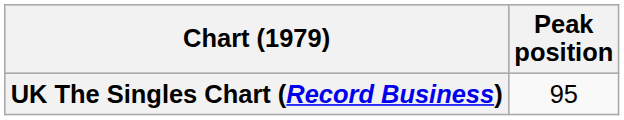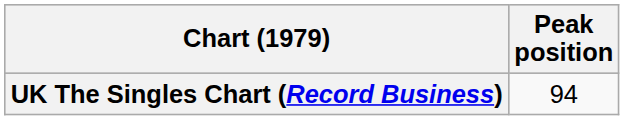 <table class="wikitable plainrowheaders" style="text-align:center">
 <tr>
 <th>Chart (1979)</th>
 <th>Peak<br>position</th>
 </tr>
 <tr>
 <th scope="row">UK The Singles Chart (<em><a href='#'>Record Business</a></em>)</th>
-<td style="text-align:center;">95</td>
+<td style="text-align:center;">94</td>
 </tr>
 </table>
